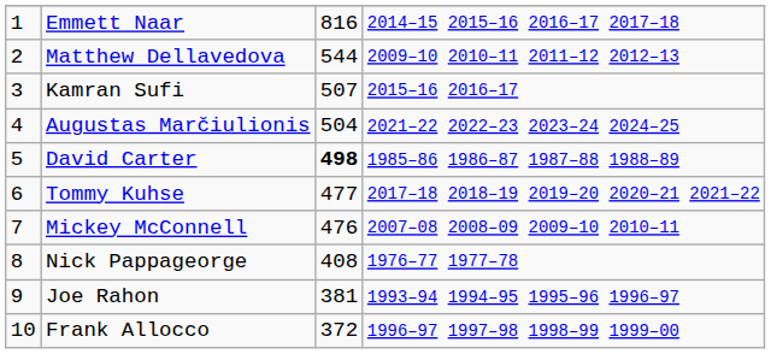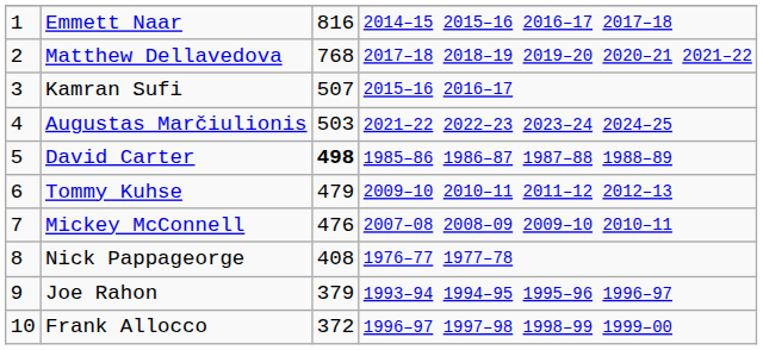 <table class="wikitable">
 <tr>
 </tr>
 <tr>
 <td>1</td>
 <td><a href='#'>Emmett Naar</a></td>
 <td>816</td>
 <td style="font-size:80%;"><a href='#'>2014–15</a> <a href='#'>2015–16</a> <a href='#'>2016–17</a> <a href='#'>2017–18</a></td>
 </tr>
 <tr>
 <td>2</td>
 <td><a href='#'>Matthew Dellavedova</a></td>
-<td>544</td>
-<td style="font-size:80%;"><a href='#'>2009–10</a> <a href='#'>2010–11</a> <a href='#'>2011–12</a> <a href='#'>2012–13</a></td>
+<td>768</td>
+<td style="font-size:80%;"><a href='#'>2017–18</a> <a href='#'>2018–19</a> <a href='#'>2019–20</a> <a href='#'>2020–21</a> <a href='#'>2021–22</a></td>
 </tr>
 <tr>
 <td>3</td>
 <td>Kamran Sufi</td>
 <td>507</td>
 <td style="font-size:80%;"><a href='#'>2015–16</a> <a href='#'>2016–17</a></td>
 </tr>
 <tr>
 <td>4</td>
 <td><a href='#'>Augustas Marčiulionis</a></td>
-<td>504</td>
+<td>503</td>
 <td style="font-size:80%;"><a href='#'>2021–22</a> <a href='#'>2022–23</a> <a href='#'>2023–24</a> <a href='#'>2024–25</a></td>
 </tr>
 <tr>
 <td>5</td>
 <td><a href='#'>David Carter</a></td>
 <td><strong>498</strong></td>
 <td style="font-size:80%;"><a href='#'>1985–86</a> <a href='#'>1986–87</a> <a href='#'>1987–88</a> <a href='#'>1988–89</a></td>
 </tr>
 <tr>
 <td>6</td>
 <td><a href='#'>Tommy Kuhse</a></td>
-<td>477</td>
-<td style="font-size:80%;"><a href='#'>2017–18</a> <a href='#'>2018–19</a> <a href='#'>2019–20</a> <a href='#'>2020–21</a> <a href='#'>2021–22</a></td>
+<td>479</td>
+<td style="font-size:80%;"><a href='#'>2009–10</a> <a href='#'>2010–11</a> <a href='#'>2011–12</a> <a href='#'>2012–13</a></td>
 </tr>
 <tr>
 <td>7</td>
 <td><a href='#'>Mickey McConnell</a></td>
 <td>476</td>
 <td style="font-size:80%;"><a href='#'>2007–08</a> <a href='#'>2008–09</a> <a href='#'>2009–10</a> <a href='#'>2010–11</a></td>
 </tr>
 <tr>
 <td>8</td>
 <td>Nick Pappageorge</td>
 <td>408</td>
 <td style="font-size:80%;"><a href='#'>1976–77</a> <a href='#'>1977–78</a></td>
 </tr>
 <tr>
 <td>9</td>
 <td>Joe Rahon</td>
-<td>381</td>
+<td>379</td>
 <td style="font-size:80%;"><a href='#'>1993–94</a> <a href='#'>1994–95</a> <a href='#'>1995–96</a> <a href='#'>1996–97</a></td>
 </tr>
 <tr>
 <td>10</td>
 <td>Frank Allocco</td>
 <td>372</td>
 <td style="font-size:80%;"><a href='#'>1996–97</a> <a href='#'>1997–98</a> <a href='#'>1998–99</a> <a href='#'>1999–00</a></td>
 </tr>
 </table>
